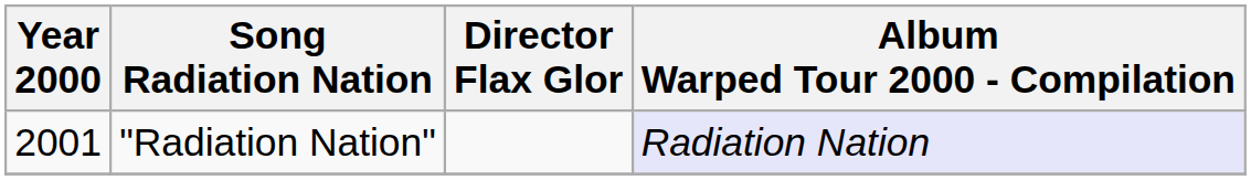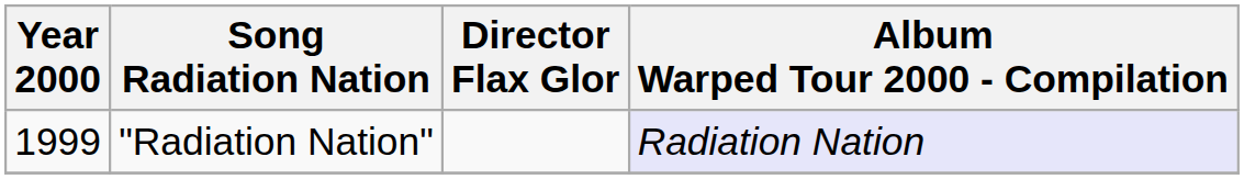 <table class="wikitable">
 <tr>
 <th>Year<br>2000</th>
 <th>Song<br>Radiation Nation</th>
 <th>Director<br>Flax Glor</th>
 <th>Album<br>Warped Tour 2000 - Compilation</th>
 </tr>
 <tr>
-<td>2001</td>
+<td>1999</td>
 <td>"Radiation Nation"</td>
 <td></td>
 <td style="background: lavender;"><em>Radiation Nation</em></td>
 </tr>
 <tr>
 </tr>
 </table>
